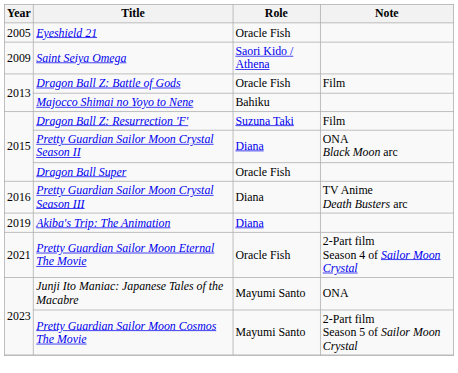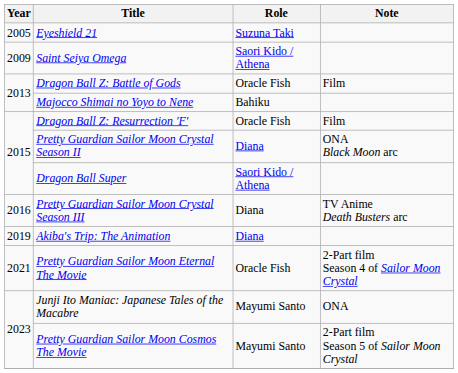 <table class="wikitable">
 <tr>
 <th>Year</th>
 <th>Title</th>
 <th>Role</th>
 <th>Note</th>
 </tr>
 <tr>
 <td>2005</td>
 <td><em><a href='#'>Eyeshield 21</a></em></td>
-<td>Oracle Fish</td>
+<td><a href='#'>Suzuna Taki</a></td>
 <td></td>
 </tr>
 <tr>
 <td>2009</td>
 <td><em><a href='#'>Saint Seiya Omega</a></em></td>
 <td><a href='#'>Saori Kido / Athena</a></td>
 <td></td>
 </tr>
 <tr>
 <td rowspan="2">2013</td>
 <td><em><a href='#'>Dragon Ball Z: Battle of Gods</a></em></td>
 <td>Oracle Fish</td>
 <td>Film</td>
 </tr>
 <tr>
 <td><em><a href='#'>Majocco Shimai no Yoyo to Nene</a></em></td>
 <td>Bahiku</td>
 <td></td>
 </tr>
 <tr>
 <td rowspan="3">2015</td>
 <td><em><a href='#'>Dragon Ball Z: Resurrection 'F'</a></em></td>
-<td><a href='#'>Suzuna Taki</a></td>
+<td>Oracle Fish</td>
 <td>Film</td>
 </tr>
 <tr>
 <td><em><a href='#'>Pretty Guardian Sailor Moon Crystal Season II</a></em></td>
 <td><a href='#'>Diana</a></td>
 <td>ONA<br><em>Black Moon</em> arc</td>
 </tr>
 <tr>
 <td><em><a href='#'>Dragon Ball Super</a></em></td>
-<td>Oracle Fish</td>
+<td><a href='#'>Saori Kido / Athena</a></td>
 <td></td>
 </tr>
 <tr>
 <td>2016</td>
 <td><em><a href='#'>Pretty Guardian Sailor Moon Crystal Season III</a></em></td>
 <td>Diana</td>
 <td>TV Anime<br><em>Death Busters</em> arc</td>
 </tr>
 <tr>
 <td>2019</td>
 <td><em><a href='#'>Akiba's Trip: The Animation</a></em></td>
 <td><a href='#'>Diana</a></td>
 <td></td>
 </tr>
 <tr>
 <td>2021</td>
 <td><em><a href='#'>Pretty Guardian Sailor Moon Eternal The Movie</a></em></td>
 <td>Oracle Fish</td>
 <td>2-Part film<br>Season 4 of <em><a href='#'>Sailor Moon Crystal</a></em> </td>
 </tr>
 <tr>
 <td rowspan="2">2023</td>
 <td><em>Junji Ito Maniac: Japanese Tales of the Macabre</em></td>
 <td>Mayumi Santo</td>
 <td>ONA</td>
 </tr>
 <tr>
 <td><em><a href='#'>Pretty Guardian Sailor Moon Cosmos The Movie</a></em></td>
 <td>Mayumi Santo</td>
 <td>2-Part film<br>Season 5 of <em>Sailor Moon Crystal</em> </td>
 </tr>
 <tr>
 </tr>
 </table>
